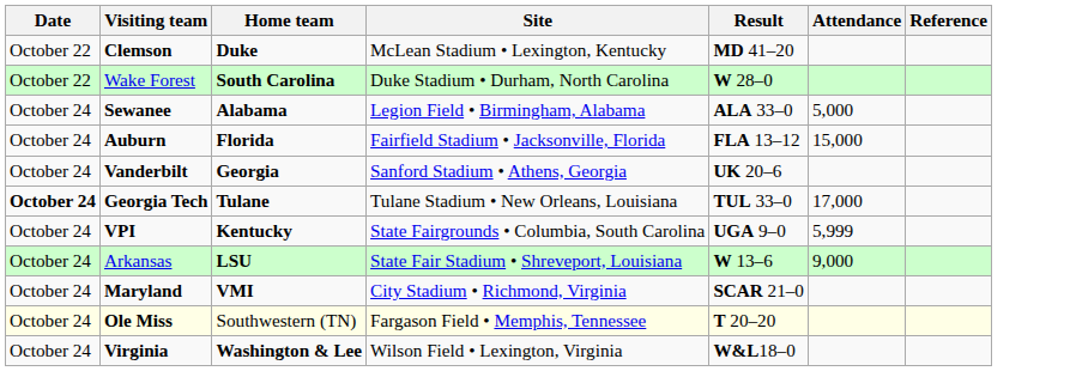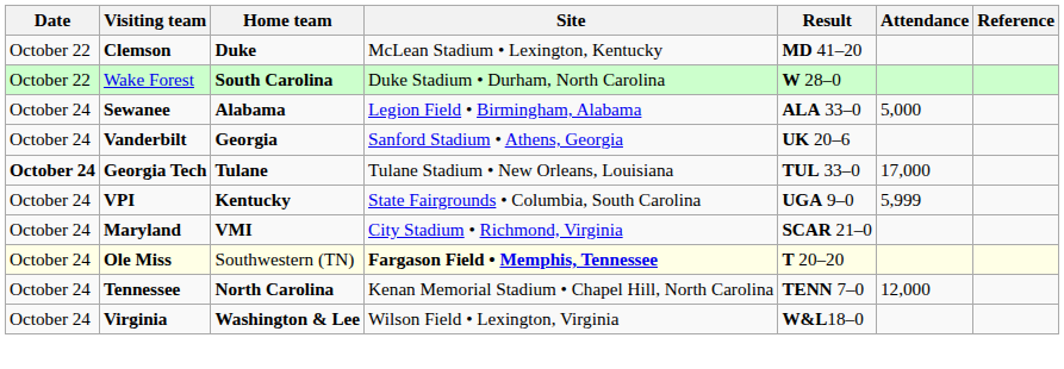 <table class="wikitable" style="font-size:95%;">
 <tr>
 <th>Date</th>
 <th>Visiting team</th>
 <th>Home team</th>
 <th>Site</th>
 <th>Result</th>
 <th>Attendance</th>
 <th class="unsortable">Reference</th>
 </tr>
 <tr bgcolor=>
 <td>October 22</td>
 <td><strong>Clemson</strong></td>
 <td><strong>Duke</strong></td>
 <td>McLean Stadium • Lexington, Kentucky</td>
 <td><strong>MD</strong> 41–20</td>
 <td></td>
 <td></td>
 </tr>
 <tr bgcolor=ccffcc>
 <td>October 22</td>
 <td><a href='#'>Wake Forest</a></td>
 <td><strong>South Carolina</strong></td>
 <td>Duke Stadium • Durham, North Carolina</td>
 <td><strong>W</strong> 28–0</td>
 <td></td>
 <td></td>
 </tr>
 <tr bgcolor=>
 <td>October 24</td>
 <td><strong>Sewanee</strong></td>
 <td><strong>Alabama</strong></td>
 <td><a href='#'>Legion Field</a> • <a href='#'>Birmingham, Alabama</a></td>
 <td><strong>ALA</strong> 33–0</td>
 <td>5,000</td>
 <td></td>
 </tr>
 <tr bgcolor=>
 <td>October 24</td>
-<td><strong>Auburn</strong></td>
-<td><strong>Florida</strong></td>
-<td><a href='#'>Fairfield Stadium</a> • <a href='#'>Jacksonville, Florida</a></td>
-<td><strong>FLA</strong> 13–12</td>
-<td>15,000</td>
-<td></td>
-</tr>
-<tr bgcolor=>
-<td>October 24</td>
 <td><strong>Vanderbilt</strong></td>
 <td><strong>Georgia</strong></td>
 <td><a href='#'>Sanford Stadium</a> • <a href='#'>Athens, Georgia</a></td>
 <td><strong>UK</strong> 20–6</td>
 <td></td>
 <td></td>
 </tr>
 <tr bgcolor=>
 <td><strong>October 24</strong></td>
 <td><strong>Georgia Tech</strong></td>
 <td><strong>Tulane</strong></td>
 <td>Tulane Stadium • New Orleans, Louisiana</td>
 <td><strong>TUL</strong> 33–0</td>
 <td>17,000</td>
 <td></td>
 </tr>
 <tr bgcolor=>
 <td>October 24</td>
 <td><strong>VPI</strong></td>
 <td><strong>Kentucky</strong></td>
 <td><a href='#'>State Fairgrounds</a> • Columbia, South Carolina</td>
 <td><strong>UGA</strong> 9–0</td>
 <td>5,999</td>
 <td></td>
 </tr>
-<tr bgcolor=ccffcc>
-<td>October 24</td>
-<td><a href='#'>Arkansas</a></td>
-<td><strong>LSU</strong></td>
-<td><a href='#'>State Fair Stadium</a> • <a href='#'>Shreveport, Louisiana</a></td>
-<td><strong>W</strong> 13–6</td>
-<td>9,000</td>
-<td></td>
-</tr>
 <tr bgcolor=>
 <td>October 24</td>
 <td><strong>Maryland</strong></td>
 <td><strong>VMI</strong></td>
 <td><a href='#'>City Stadium</a> • <a href='#'>Richmond, Virginia</a></td>
 <td><strong>SCAR</strong> 21–0</td>
 <td></td>
 <td></td>
 </tr>
 <tr bgcolor=ffffe6>
 <td>October 24</td>
 <td><strong>Ole Miss</strong></td>
 <td>Southwestern (TN)</td>
-<td>Fargason Field • <a href='#'>Memphis, Tennessee</a></td>
+<td><strong>Fargason Field • <a href='#'>Memphis, Tennessee</a></strong></td>
 <td><strong>T</strong> 20–20</td>
 <td></td>
+<td></td>
+</tr>
+<tr bgcolor=>
+<td>October 24</td>
+<td><strong>Tennessee</strong></td>
+<td><strong>North Carolina</strong></td>
+<td>Kenan Memorial Stadium • Chapel Hill, North Carolina</td>
+<td><strong>TENN</strong> 7–0</td>
+<td>12,000</td>
 <td></td>
 </tr>
 <tr bgcolor=>
 <td>October 24</td>
 <td><strong>Virginia</strong></td>
 <td><strong>Washington & Lee</strong></td>
 <td>Wilson Field • Lexington, Virginia</td>
 <td><strong>W&L</strong>18–0</td>
 <td></td>
 <td></td>
 </tr>
 </table>
